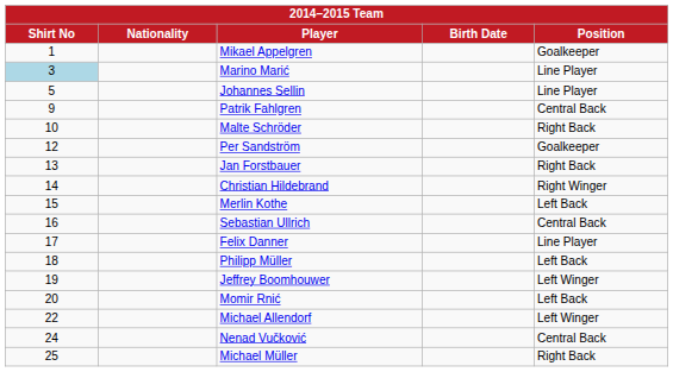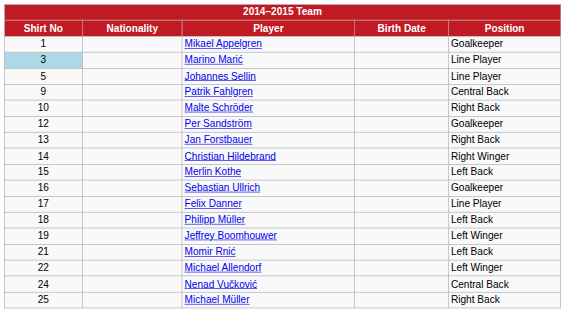 <table class="wikitable collapsible collapsed" style="width:100%;">
 <tr>
 <th colspan=5 style="background-color:#C11A23;color:white;text-align:center;"><strong>2014–2015 Team</strong></th>
 </tr>
 <tr>
 <th style="color:white; background:#C11A23">Shirt No</th>
 <th style="color:white; background:#C11A23">Nationality</th>
 <th style="color:white; background:#C11A23">Player</th>
 <th style="color:white; background:#C11A23">Birth Date</th>
 <th style="color:white; background:#C11A23">Position</th>
 </tr>
 <tr>
 <td align=center>1</td>
 <td></td>
 <td><a href='#'>Mikael Appelgren</a></td>
 <td></td>
 <td>Goalkeeper</td>
 </tr>
 <tr>
 <td align=center style="background: lightblue;">3</td>
 <td></td>
 <td><a href='#'>Marino Marić</a></td>
 <td></td>
 <td>Line Player</td>
 </tr>
 <tr>
 <td align=center>5</td>
 <td></td>
 <td><a href='#'>Johannes Sellin</a></td>
 <td></td>
 <td>Line Player</td>
 </tr>
 <tr>
 <td align=center>9</td>
 <td></td>
 <td><a href='#'>Patrik Fahlgren</a></td>
 <td></td>
 <td>Central Back</td>
 </tr>
 <tr>
 <td align=center>10</td>
 <td></td>
 <td><a href='#'>Malte Schröder</a></td>
 <td></td>
 <td>Right Back</td>
 </tr>
 <tr>
 <td align=center>12</td>
 <td></td>
 <td><a href='#'>Per Sandström</a></td>
 <td></td>
 <td>Goalkeeper</td>
 </tr>
 <tr>
 <td align=center>13</td>
 <td></td>
 <td><a href='#'>Jan Forstbauer</a></td>
 <td></td>
 <td>Right Back</td>
 </tr>
 <tr>
 <td align=center>14</td>
 <td></td>
 <td><a href='#'>Christian Hildebrand</a></td>
 <td></td>
 <td>Right Winger</td>
 </tr>
 <tr>
 <td align=center>15</td>
 <td></td>
 <td><a href='#'>Merlin Kothe</a></td>
 <td></td>
 <td>Left Back</td>
 </tr>
 <tr>
 <td align=center>16</td>
 <td></td>
 <td><a href='#'>Sebastian Ullrich</a></td>
 <td></td>
-<td>Central Back</td>
+<td>Goalkeeper</td>
 </tr>
 <tr>
 <td align=center>17</td>
 <td></td>
 <td><a href='#'>Felix Danner</a></td>
 <td></td>
 <td>Line Player</td>
 </tr>
 <tr>
 <td align=center>18</td>
 <td></td>
 <td><a href='#'>Philipp Müller</a></td>
 <td></td>
 <td>Left Back</td>
 </tr>
 <tr>
 <td align=center>19</td>
 <td></td>
 <td><a href='#'>Jeffrey Boomhouwer</a></td>
 <td></td>
 <td>Left Winger</td>
 </tr>
 <tr>
-<td align=center>20</td>
+<td align=center>21</td>
 <td></td>
 <td><a href='#'>Momir Rnić</a></td>
 <td></td>
 <td>Left Back</td>
 </tr>
 <tr>
 <td align=center>22</td>
 <td></td>
 <td><a href='#'>Michael Allendorf</a></td>
 <td></td>
 <td>Left Winger</td>
 </tr>
 <tr>
 <td align=center>24</td>
 <td></td>
 <td><a href='#'>Nenad Vučković</a></td>
 <td></td>
 <td>Central Back</td>
 </tr>
 <tr>
 <td align=center>25</td>
 <td></td>
 <td><a href='#'>Michael Müller</a></td>
 <td></td>
 <td>Right Back</td>
 </tr>
 </table>
